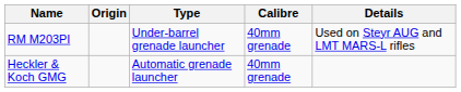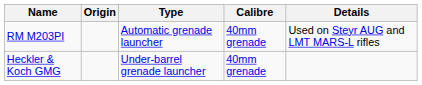 <table class="wikitable">
 <tr>
 <th>Name</th>
 <th>Origin</th>
 <th>Type</th>
 <th>Calibre</th>
 <th>Details</th>
 </tr>
 <tr>
 <td><a href='#'>RM M203PI</a></td>
 <td></td>
-<td><a href='#'>Under-barrel grenade launcher</a></td>
+<td><a href='#'>Automatic grenade launcher</a></td>
 <td><a href='#'>40mm grenade</a></td>
 <td>Used on <a href='#'>Steyr AUG</a> and <a href='#'>LMT MARS-L</a> rifles</td>
 </tr>
 <tr>
 <td><a href='#'>Heckler & Koch GMG</a></td>
 <td></td>
-<td><a href='#'>Automatic grenade launcher</a></td>
+<td><a href='#'>Under-barrel grenade launcher</a></td>
 <td><a href='#'>40mm grenade</a></td>
 <td></td>
 </tr>
 </table>
